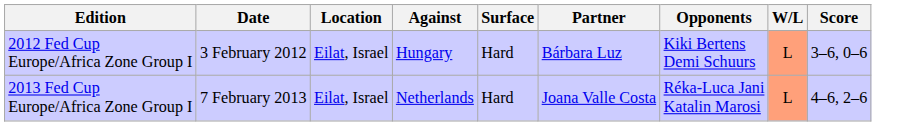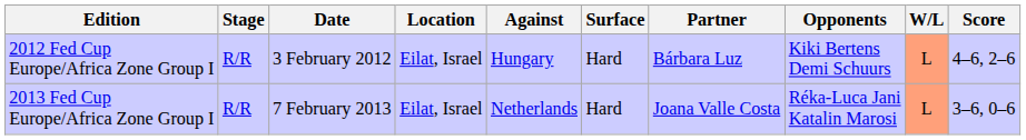 <table class=wikitable style=font-size:97%>
 <tr>
 <th>Edition</th>
+<th>Stage</th>
 <th>Date</th>
 <th>Location</th>
 <th>Against</th>
 <th>Surface</th>
 <th>Partner</th>
 <th>Opponents</th>
 <th>W/L</th>
 <th>Score</th>
 </tr>
 <tr style="background:#ccf;">
 <td><a href='#'>2012 Fed Cup</a> <br> Europe/Africa Zone Group I</td>
+<td><a href='#'>R/R</a></td>
 <td>3 February 2012</td>
 <td><a href='#'>Eilat</a>, Israel</td>
 <td> <a href='#'>Hungary</a></td>
 <td>Hard</td>
 <td> <a href='#'>Bárbara Luz</a></td>
 <td> <a href='#'>Kiki Bertens</a> <br>  <a href='#'>Demi Schuurs</a></td>
 <td style="text-align:center; background:#ffa07a;">L</td>
-<td>3–6, 0–6</td>
+<td>4–6, 2–6</td>
 </tr>
 <tr style="background:#ccf;">
 <td><a href='#'>2013 Fed Cup</a> <br> Europe/Africa Zone Group I</td>
+<td><a href='#'>R/R</a></td>
 <td>7 February 2013</td>
 <td><a href='#'>Eilat</a>, Israel</td>
 <td> <a href='#'>Netherlands</a></td>
 <td>Hard</td>
 <td> <a href='#'>Joana Valle Costa</a></td>
 <td> <a href='#'>Réka-Luca Jani</a> <br>  <a href='#'>Katalin Marosi</a></td>
 <td style="text-align:center; background:#ffa07a;">L</td>
-<td>4–6, 2–6</td>
+<td>3–6, 0–6</td>
 </tr>
 </table>
